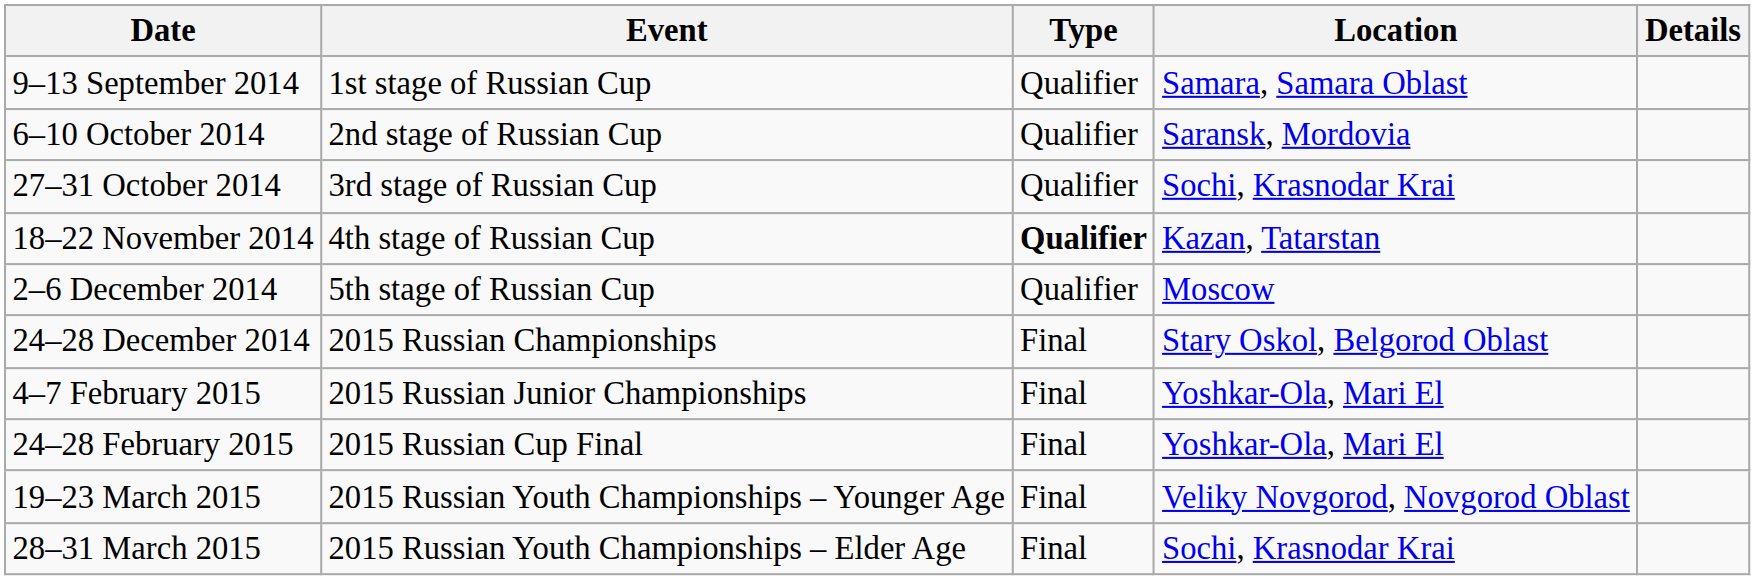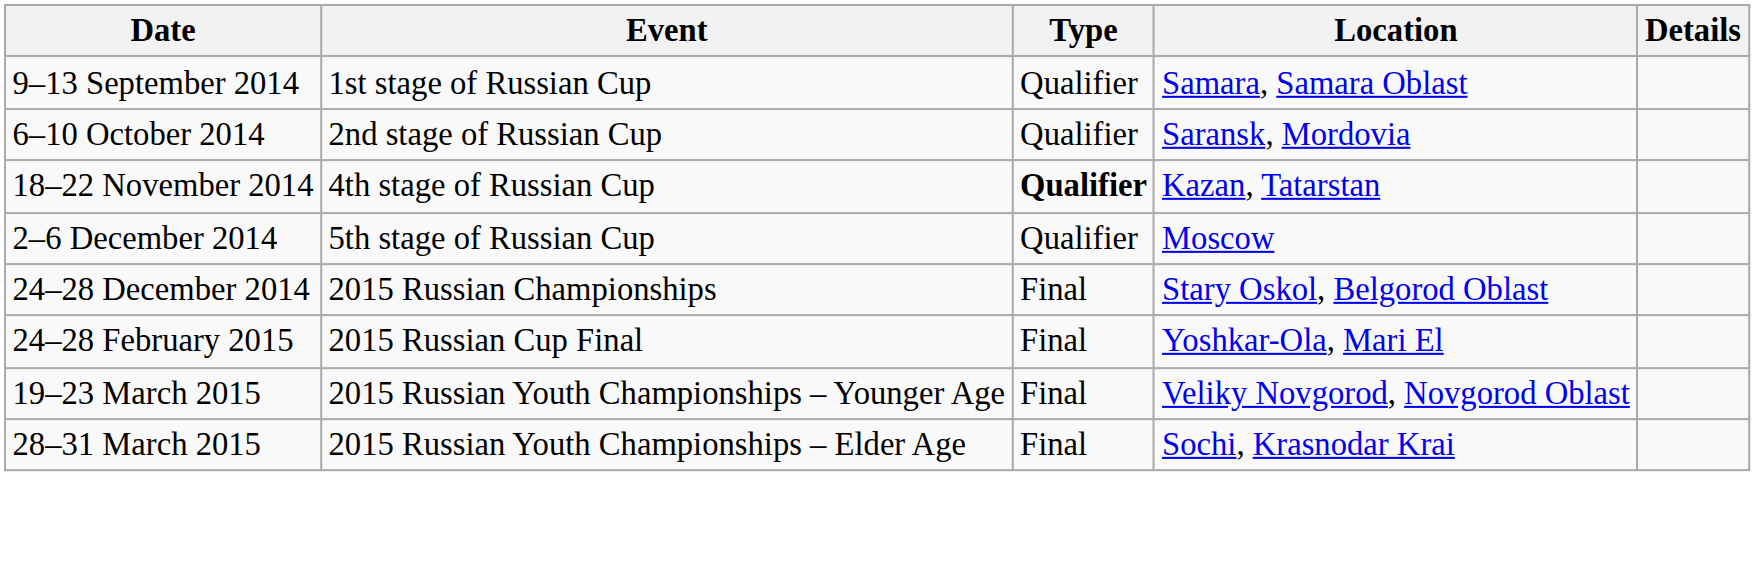 <table class="wikitable">
 <tr>
 <th>Date</th>
 <th>Event</th>
 <th>Type</th>
 <th>Location</th>
 <th>Details</th>
 </tr>
 <tr>
 <td>9–13 September 2014</td>
 <td>1st stage of Russian Cup</td>
 <td>Qualifier</td>
 <td><a href='#'>Samara</a>, <a href='#'>Samara Oblast</a></td>
 <td></td>
 </tr>
 <tr>
 <td>6–10 October 2014</td>
 <td>2nd stage of Russian Cup</td>
 <td>Qualifier</td>
 <td><a href='#'>Saransk</a>, <a href='#'>Mordovia</a></td>
-<td></td>
-</tr>
-<tr>
-<td>27–31 October 2014</td>
-<td>3rd stage of Russian Cup</td>
-<td>Qualifier</td>
-<td><a href='#'>Sochi</a>, <a href='#'>Krasnodar Krai</a></td>
 <td></td>
 </tr>
 <tr>
 <td>18–22 November 2014</td>
 <td>4th stage of Russian Cup</td>
 <td><strong>Qualifier</strong></td>
 <td><a href='#'>Kazan</a>, <a href='#'>Tatarstan</a></td>
 <td></td>
 </tr>
 <tr>
 <td>2–6 December 2014</td>
 <td>5th stage of Russian Cup</td>
 <td>Qualifier</td>
 <td><a href='#'>Moscow</a></td>
 <td></td>
 </tr>
 <tr>
 <td>24–28 December 2014</td>
 <td>2015 Russian Championships</td>
 <td>Final</td>
 <td><a href='#'>Stary Oskol</a>, <a href='#'>Belgorod Oblast</a></td>
 <td></td>
 </tr>
 <tr>
-<td>4–7 February 2015</td>
-<td>2015 Russian Junior Championships</td>
-<td>Final</td>
-<td><a href='#'>Yoshkar-Ola</a>, <a href='#'>Mari El</a></td>
-<td></td>
-</tr>
-<tr>
 <td>24–28 February 2015</td>
 <td>2015 Russian Cup Final</td>
 <td>Final</td>
 <td><a href='#'>Yoshkar-Ola</a>, <a href='#'>Mari El</a></td>
 <td></td>
 </tr>
 <tr>
 <td>19–23 March 2015</td>
 <td>2015 Russian Youth Championships – Younger Age</td>
 <td>Final</td>
 <td><a href='#'>Veliky Novgorod</a>, <a href='#'>Novgorod Oblast</a></td>
 <td></td>
 </tr>
 <tr>
 <td>28–31 March 2015</td>
 <td>2015 Russian Youth Championships – Elder Age</td>
 <td>Final</td>
 <td><a href='#'>Sochi</a>, <a href='#'>Krasnodar Krai</a></td>
 <td></td>
 </tr>
 </table>
